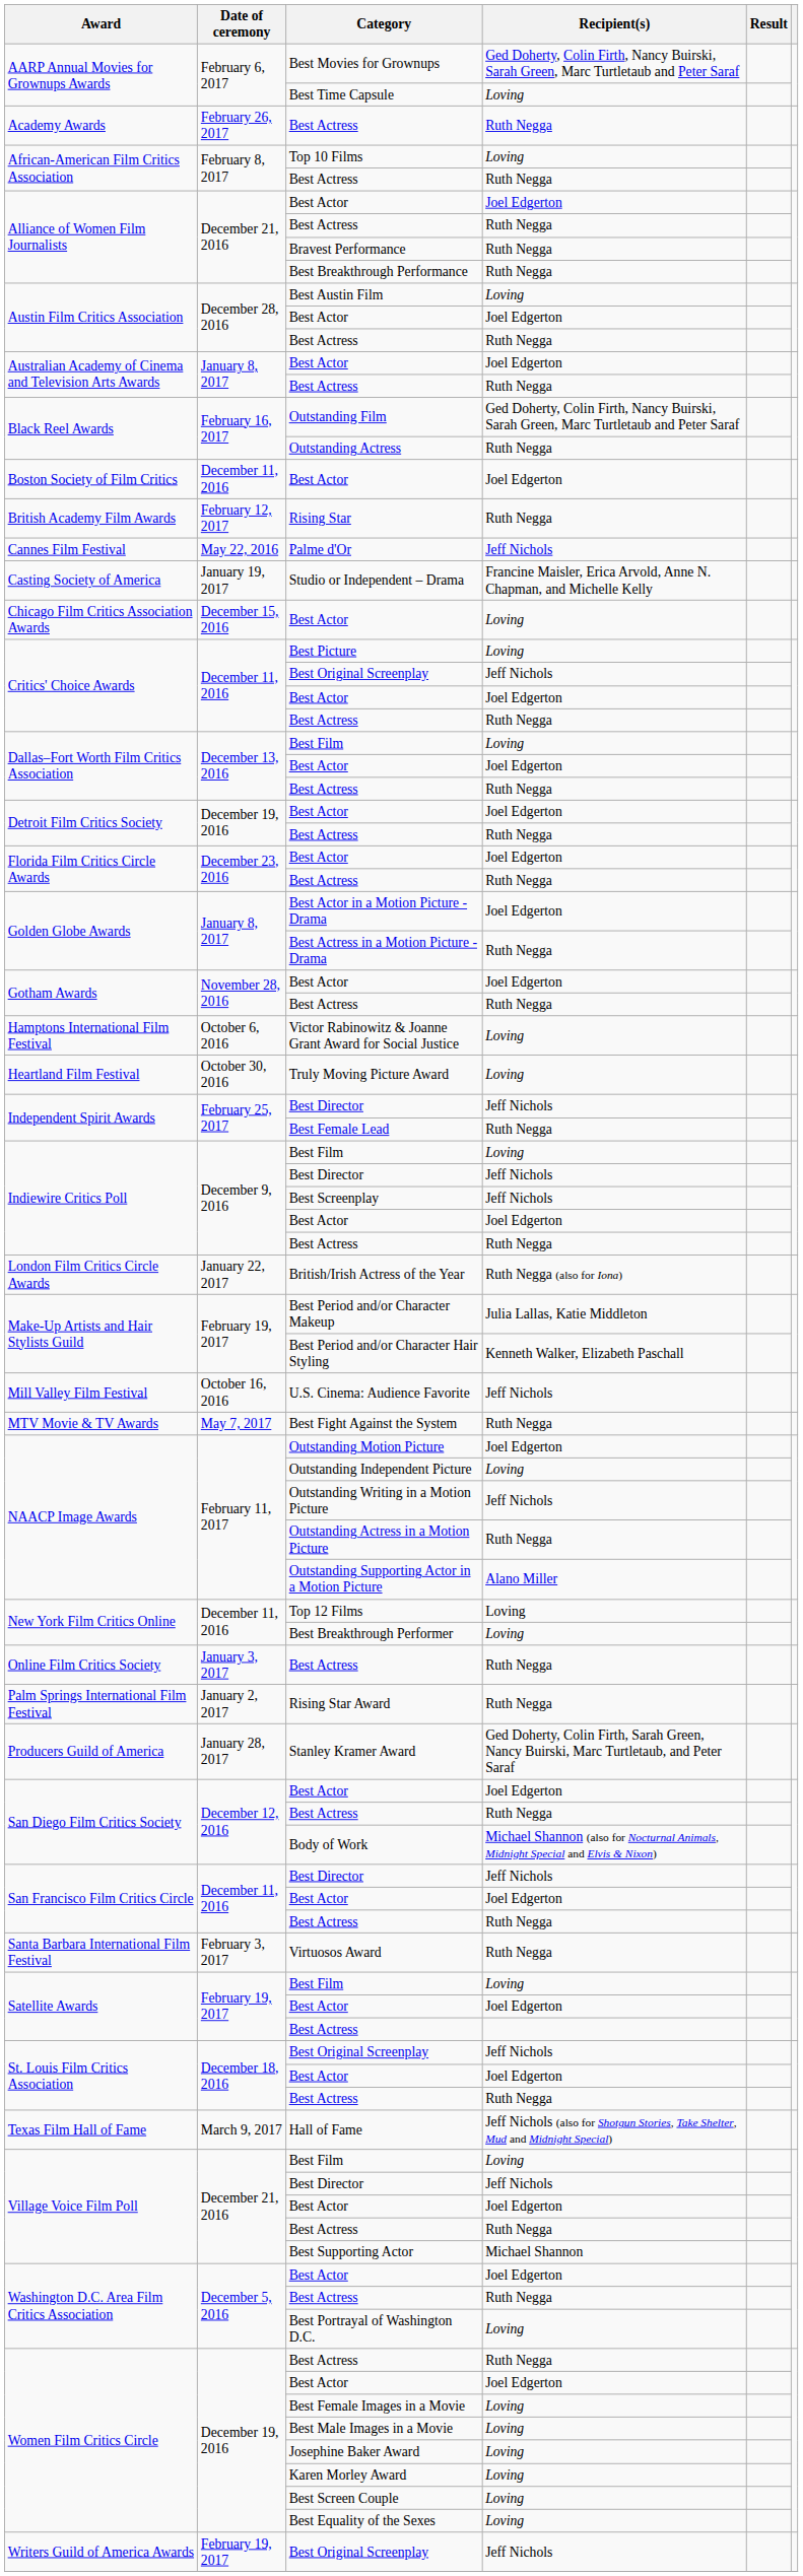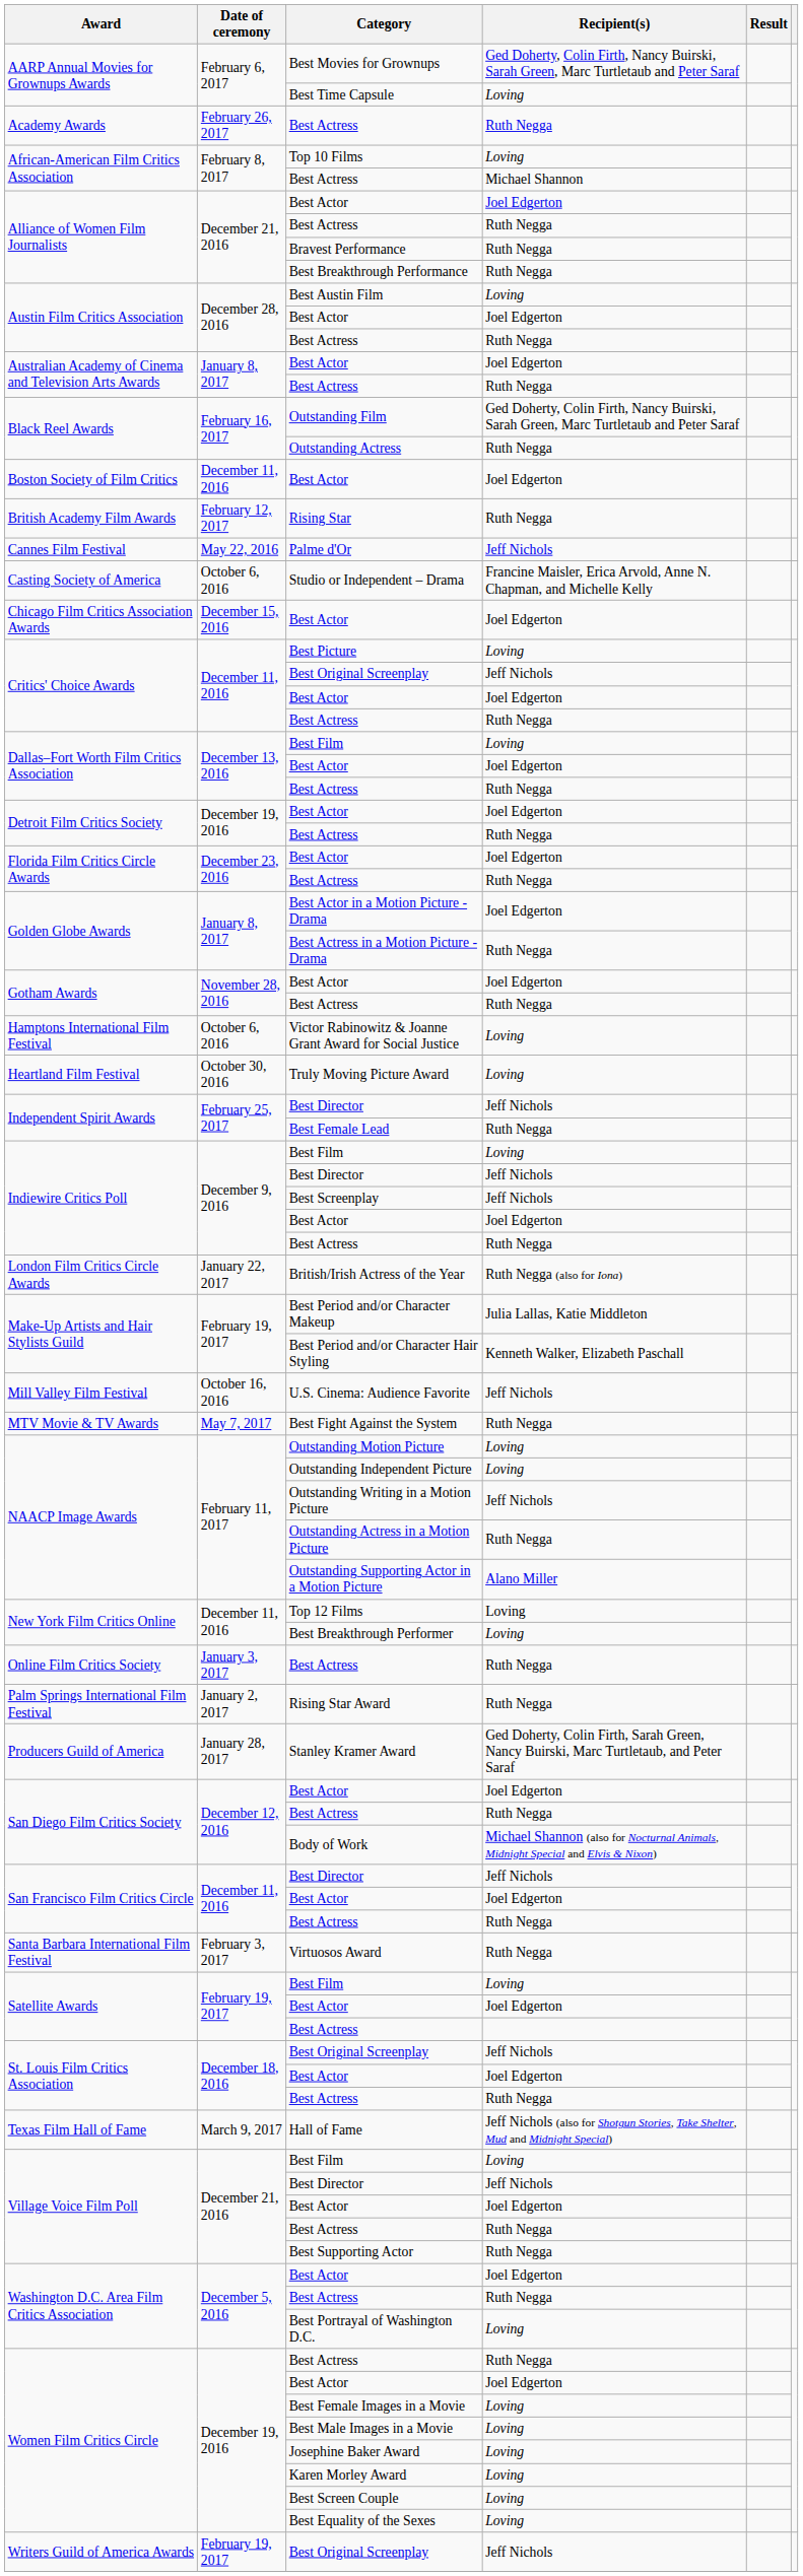 <table class="wikitable plainrowheaders sortable" style="font-size: 95%;">
 <tr>
 <th scope="col">Award</th>
 <th scope="col">Date of ceremony</th>
 <th scope="col">Category</th>
 <th scope="col">Recipient(s)</th>
 <th scope="col">Result</th>
 <th scope="col" class="unsortable"></th>
 </tr>
 <tr>
 <td rowspan="2"><a href='#'>AARP Annual Movies for Grownups Awards</a></td>
 <td rowspan="2">February 6, 2017</td>
 <td>Best Movies for Grownups</td>
 <td><a href='#'>Ged Doherty</a>, <a href='#'>Colin Firth</a>, Nancy Buirski, <a href='#'>Sarah Green</a>, Marc Turtletaub and <a href='#'>Peter Saraf</a></td>
 <td></td>
 <td rowspan="2"><br><br></td>
 </tr>
 <tr>
 <td>Best Time Capsule</td>
 <td><em>Loving</em></td>
 <td></td>
 </tr>
 <tr>
 <td><a href='#'>Academy Awards</a></td>
 <td><a href='#'>February 26, 2017</a></td>
 <td><a href='#'>Best Actress</a></td>
 <td><a href='#'>Ruth Negga</a></td>
 <td></td>
 <td rowspan="1"></td>
 </tr>
 <tr>
 <td rowspan="2"><a href='#'>African-American Film Critics Association</a></td>
 <td rowspan="2">February 8, 2017</td>
 <td>Top 10 Films</td>
 <td><em>Loving</em></td>
 <td></td>
 <td rowspan="2"></td>
 </tr>
 <tr>
 <td>Best Actress</td>
-<td>Ruth Negga</td>
+<td>Michael Shannon</td>
 <td></td>
 </tr>
 <tr>
 <td rowspan="4"><a href='#'>Alliance of Women Film Journalists</a></td>
 <td rowspan="4">December 21, 2016</td>
 <td>Best Actor</td>
 <td><a href='#'>Joel Edgerton</a></td>
 <td></td>
 <td rowspan="4"><br><br></td>
 </tr>
 <tr>
 <td>Best Actress</td>
 <td>Ruth Negga</td>
 <td></td>
 </tr>
 <tr>
 <td>Bravest Performance</td>
 <td>Ruth Negga</td>
 <td></td>
 </tr>
 <tr>
 <td>Best Breakthrough Performance</td>
 <td>Ruth Negga</td>
 <td></td>
 </tr>
 <tr>
 <td rowspan="3"><a href='#'>Austin Film Critics Association</a></td>
 <td rowspan="3">December 28, 2016</td>
 <td>Best Austin Film</td>
 <td><em>Loving</em></td>
 <td></td>
 <td rowspan="3"><br></td>
 </tr>
 <tr>
 <td>Best Actor</td>
 <td>Joel Edgerton</td>
 <td></td>
 </tr>
 <tr>
 <td>Best Actress</td>
 <td>Ruth Negga</td>
 <td></td>
 </tr>
 <tr>
 <td rowspan="2"><a href='#'>Australian Academy of Cinema and Television Arts Awards</a></td>
 <td rowspan="2"><a href='#'>January 8, 2017</a></td>
 <td><a href='#'>Best Actor</a></td>
 <td>Joel Edgerton</td>
 <td></td>
 <td rowspan="2"><br></td>
 </tr>
 <tr>
 <td><a href='#'>Best Actress</a></td>
 <td>Ruth Negga</td>
 <td></td>
 </tr>
 <tr>
 <td rowspan="2"><a href='#'>Black Reel Awards</a></td>
 <td rowspan="2"><a href='#'>February 16, 2017</a></td>
 <td><a href='#'>Outstanding Film</a></td>
 <td>Ged Doherty, Colin Firth, Nancy Buirski, Sarah Green, Marc Turtletaub and Peter Saraf</td>
 <td></td>
 <td rowspan="2"></td>
 </tr>
 <tr>
 <td><a href='#'>Outstanding Actress</a></td>
 <td>Ruth Negga</td>
 <td></td>
 </tr>
 <tr>
 <td><a href='#'>Boston Society of Film Critics</a></td>
 <td><a href='#'>December 11, 2016</a></td>
 <td><a href='#'>Best Actor</a></td>
 <td>Joel Edgerton</td>
 <td></td>
 <td rowspan="1"></td>
 </tr>
 <tr>
 <td><a href='#'>British Academy Film Awards</a></td>
 <td><a href='#'>February 12, 2017</a></td>
 <td><a href='#'>Rising Star</a></td>
 <td>Ruth Negga</td>
 <td></td>
 <td rowspan="1"></td>
 </tr>
 <tr>
 <td><a href='#'>Cannes Film Festival</a></td>
 <td><a href='#'>May 22, 2016</a></td>
 <td><a href='#'>Palme d'Or</a></td>
 <td><a href='#'>Jeff Nichols</a></td>
 <td></td>
 <td rowspan="1"><br></td>
 </tr>
 <tr>
 <td><a href='#'>Casting Society of America</a></td>
-<td>January 19, 2017</td>
+<td>October 6, 2016</td>
 <td>Studio or Independent – Drama</td>
 <td>Francine Maisler, Erica Arvold, Anne N. Chapman, and Michelle Kelly</td>
 <td></td>
 <td rowspan="1"><br></td>
 </tr>
 <tr>
 <td><a href='#'>Chicago Film Critics Association Awards</a></td>
 <td><a href='#'>December 15, 2016</a></td>
 <td><a href='#'>Best Actor</a></td>
-<td><em>Loving</em></td>
+<td>Joel Edgerton</td>
 <td></td>
 <td rowspan="1"><br></td>
 </tr>
 <tr>
 <td rowspan="4"><a href='#'>Critics' Choice Awards</a></td>
 <td rowspan="4"><a href='#'>December 11, 2016</a></td>
 <td><a href='#'>Best Picture</a></td>
 <td><em>Loving</em></td>
 <td></td>
 <td rowspan="4"><br></td>
 </tr>
 <tr>
 <td><a href='#'>Best Original Screenplay</a></td>
 <td>Jeff Nichols</td>
 <td></td>
 </tr>
 <tr>
 <td><a href='#'>Best Actor</a></td>
 <td>Joel Edgerton</td>
 <td></td>
 </tr>
 <tr>
 <td><a href='#'>Best Actress</a></td>
 <td>Ruth Negga</td>
 <td></td>
 </tr>
 <tr>
 <td rowspan="3"><a href='#'>Dallas–Fort Worth Film Critics Association</a></td>
 <td rowspan="3"><a href='#'>December 13, 2016</a></td>
 <td><a href='#'>Best Film</a></td>
 <td><em>Loving</em></td>
 <td></td>
 <td rowspan="3"></td>
 </tr>
 <tr>
 <td><a href='#'>Best Actor</a></td>
 <td>Joel Edgerton</td>
 <td></td>
 </tr>
 <tr>
 <td><a href='#'>Best Actress</a></td>
 <td>Ruth Negga</td>
 <td></td>
 </tr>
 <tr>
 <td rowspan="2"><a href='#'>Detroit Film Critics Society</a></td>
 <td rowspan="2">December 19, 2016</td>
 <td><a href='#'>Best Actor</a></td>
 <td>Joel Edgerton</td>
 <td></td>
 <td rowspan="2"><br></td>
 </tr>
 <tr>
 <td><a href='#'>Best Actress</a></td>
 <td>Ruth Negga</td>
 <td></td>
 </tr>
 <tr>
 <td rowspan="2"><a href='#'>Florida Film Critics Circle Awards</a></td>
 <td rowspan="2"><a href='#'>December 23, 2016</a></td>
 <td><a href='#'>Best Actor</a></td>
 <td>Joel Edgerton</td>
 <td></td>
 <td rowspan="2"></td>
 </tr>
 <tr>
 <td><a href='#'>Best Actress</a></td>
 <td>Ruth Negga</td>
 <td></td>
 </tr>
 <tr>
 <td rowspan="2"><a href='#'>Golden Globe Awards</a></td>
 <td rowspan="2"><a href='#'>January 8, 2017</a></td>
 <td><a href='#'>Best Actor in a Motion Picture - Drama</a></td>
 <td>Joel Edgerton</td>
 <td></td>
 <td rowspan="2"><br></td>
 </tr>
 <tr>
 <td><a href='#'>Best Actress in a Motion Picture - Drama</a></td>
 <td>Ruth Negga</td>
 <td></td>
 </tr>
 <tr>
 <td rowspan="2"><a href='#'>Gotham Awards</a></td>
 <td rowspan="2"><a href='#'>November 28, 2016</a></td>
 <td>Best Actor</td>
 <td>Joel Edgerton</td>
 <td></td>
 <td rowspan="2"><br></td>
 </tr>
 <tr>
 <td>Best Actress</td>
 <td>Ruth Negga</td>
 <td></td>
 </tr>
 <tr>
 <td><a href='#'>Hamptons International Film Festival</a></td>
 <td>October 6, 2016</td>
 <td>Victor Rabinowitz & Joanne Grant Award for Social Justice</td>
 <td><em>Loving</em></td>
 <td></td>
 <td rowspan="1"></td>
 </tr>
 <tr>
 <td><a href='#'>Heartland Film Festival</a></td>
 <td>October 30, 2016</td>
 <td>Truly Moving Picture Award</td>
 <td><em>Loving</em></td>
 <td></td>
 <td rowspan="1"></td>
 </tr>
 <tr>
 <td rowspan="2"><a href='#'>Independent Spirit Awards</a></td>
 <td rowspan="2"><a href='#'>February 25, 2017</a></td>
 <td><a href='#'>Best Director</a></td>
 <td>Jeff Nichols</td>
 <td></td>
 <td rowspan="2"></td>
 </tr>
 <tr>
 <td><a href='#'>Best Female Lead</a></td>
 <td>Ruth Negga</td>
 <td></td>
 </tr>
 <tr>
 <td rowspan="5"><a href='#'>Indiewire Critics Poll</a></td>
 <td rowspan="5">December 9, 2016</td>
 <td>Best Film</td>
 <td><em>Loving</em></td>
 <td></td>
 <td rowspan="5"><br><br><br><br></td>
 </tr>
 <tr>
 <td>Best Director</td>
 <td>Jeff Nichols </td>
 <td></td>
 </tr>
 <tr>
 <td>Best Screenplay</td>
 <td>Jeff Nichols </td>
 <td></td>
 </tr>
 <tr>
 <td>Best Actor</td>
 <td>Joel Edgerton</td>
 <td></td>
 </tr>
 <tr>
 <td>Best Actress</td>
 <td>Ruth Negga</td>
 <td></td>
 </tr>
 <tr>
 <td><a href='#'>London Film Critics Circle Awards</a></td>
 <td>January 22, 2017</td>
 <td>British/Irish Actress of the Year</td>
 <td>Ruth Negga <small>(also for <em>Iona</em>)</small></td>
 <td></td>
 <td rowspan="1"><br></td>
 </tr>
 <tr>
 <td rowspan="2"><a href='#'>Make-Up Artists and Hair Stylists Guild</a></td>
 <td rowspan="2">February 19, 2017</td>
 <td>Best Period and/or Character Makeup</td>
 <td>Julia Lallas, Katie Middleton</td>
 <td></td>
 <td rowspan="2"></td>
 </tr>
 <tr>
 <td>Best Period and/or Character Hair Styling</td>
 <td>Kenneth Walker, Elizabeth Paschall</td>
 <td></td>
 </tr>
 <tr>
 <td><a href='#'>Mill Valley Film Festival</a></td>
 <td>October 16, 2016</td>
 <td>U.S. Cinema: Audience Favorite</td>
 <td>Jeff Nichols</td>
 <td></td>
 <td rowspan="1"></td>
 </tr>
 <tr>
 <td><a href='#'>MTV Movie & TV Awards</a></td>
 <td><a href='#'>May 7, 2017</a></td>
 <td>Best Fight Against the System</td>
 <td>Ruth Negga</td>
 <td></td>
 <td></td>
 </tr>
 <tr>
 <td rowspan="5"><a href='#'>NAACP Image Awards</a></td>
 <td rowspan="5">February 11, 2017</td>
 <td><a href='#'>Outstanding Motion Picture</a></td>
-<td>Joel Edgerton</td>
+<td><em>Loving</em></td>
 <td></td>
 <td rowspan="5"></td>
 </tr>
 <tr>
 <td>Outstanding Independent Picture</td>
 <td><em>Loving</em></td>
 <td></td>
 </tr>
 <tr>
 <td>Outstanding Writing in a Motion Picture</td>
 <td>Jeff Nichols</td>
 <td></td>
 </tr>
 <tr>
 <td><a href='#'>Outstanding Actress in a Motion Picture</a></td>
 <td>Ruth Negga</td>
 <td></td>
 </tr>
 <tr>
 <td><a href='#'>Outstanding Supporting Actor in a Motion Picture</a></td>
 <td><a href='#'>Alano Miller</a></td>
 <td></td>
 </tr>
 <tr>
 <td rowspan="2"><a href='#'>New York Film Critics Online</a></td>
 <td rowspan="2">December 11, 2016</td>
 <td>Top 12 Films</td>
 <td>Loving</td>
 <td></td>
 <td rowspan="2"></td>
 </tr>
 <tr>
 <td>Best Breakthrough Performer</td>
 <td><em>Loving</em></td>
 <td></td>
 </tr>
 <tr>
 <td><a href='#'>Online Film Critics Society</a></td>
 <td><a href='#'>January 3, 2017</a></td>
 <td><a href='#'>Best Actress</a></td>
 <td>Ruth Negga</td>
 <td></td>
 <td rowspan="1"><br></td>
 </tr>
 <tr>
 <td><a href='#'>Palm Springs International Film Festival</a></td>
 <td>January 2, 2017</td>
 <td>Rising Star Award</td>
 <td>Ruth Negga</td>
 <td></td>
 <td rowspan="1"></td>
 </tr>
 <tr>
 <td><a href='#'>Producers Guild of America</a></td>
 <td>January 28, 2017</td>
 <td>Stanley Kramer Award</td>
 <td>Ged Doherty, Colin Firth, Sarah Green, Nancy Buirski, Marc Turtletaub, and Peter Saraf</td>
 <td></td>
 <td rowspan="1"><br></td>
 </tr>
 <tr>
 <td rowspan="3"><a href='#'>San Diego Film Critics Society</a></td>
 <td rowspan="3"><a href='#'>December 12, 2016</a></td>
 <td><a href='#'>Best Actor</a></td>
 <td>Joel Edgerton</td>
 <td></td>
 <td rowspan="3"><br></td>
 </tr>
 <tr>
 <td><a href='#'>Best Actress</a></td>
 <td>Ruth Negga</td>
 <td></td>
 </tr>
 <tr>
 <td>Body of Work</td>
 <td><a href='#'>Michael Shannon</a> <small>(also for <em><a href='#'>Nocturnal Animals</a></em>, <em><a href='#'>Midnight Special</a></em> and <em><a href='#'>Elvis & Nixon</a></em>)</small></td>
 <td></td>
 </tr>
 <tr>
 <td rowspan="3"><a href='#'>San Francisco Film Critics Circle</a></td>
 <td rowspan="3"><a href='#'>December 11, 2016</a></td>
 <td><a href='#'>Best Director</a></td>
 <td>Jeff Nichols</td>
 <td></td>
 <td rowspan="3"><br></td>
 </tr>
 <tr>
 <td><a href='#'>Best Actor</a></td>
 <td>Joel Edgerton</td>
 <td></td>
 </tr>
 <tr>
 <td><a href='#'>Best Actress</a></td>
 <td>Ruth Negga</td>
 <td></td>
 </tr>
 <tr>
 <td><a href='#'>Santa Barbara International Film Festival</a></td>
 <td>February 3, 2017</td>
 <td>Virtuosos Award</td>
 <td>Ruth Negga</td>
 <td></td>
 <td rowspan="1"></td>
 </tr>
 <tr>
 <td rowspan="3"><a href='#'>Satellite Awards</a></td>
 <td rowspan="3"><a href='#'>February 19, 2017</a></td>
 <td><a href='#'>Best Film</a></td>
 <td><em>Loving</em></td>
 <td></td>
 <td rowspan="3"></td>
 </tr>
 <tr>
 <td><a href='#'>Best Actor</a></td>
 <td>Joel Edgerton</td>
 <td></td>
 </tr>
 <tr>
 <td><a href='#'>Best Actress</a></td>
 <td> </td>
 <td></td>
 </tr>
 <tr>
 <td rowspan="3"><a href='#'>St. Louis Film Critics Association</a></td>
 <td rowspan="3"><a href='#'>December 18, 2016</a></td>
 <td><a href='#'>Best Original Screenplay</a></td>
 <td>Jeff Nichols</td>
 <td></td>
 <td rowspan="3"></td>
 </tr>
 <tr>
 <td><a href='#'>Best Actor</a></td>
 <td>Joel Edgerton</td>
 <td></td>
 </tr>
 <tr>
 <td><a href='#'>Best Actress</a></td>
 <td>Ruth Negga</td>
 <td></td>
 </tr>
 <tr>
 <td><a href='#'>Texas Film Hall of Fame</a></td>
 <td>March 9, 2017</td>
 <td>Hall of Fame</td>
 <td>Jeff Nichols <small>(also for <em><a href='#'>Shotgun Stories</a></em>, <em><a href='#'>Take Shelter</a></em>, <em><a href='#'>Mud</a></em> and <em><a href='#'>Midnight Special</a></em>)</small></td>
 <td></td>
 <td rowspan="1"><br></td>
 </tr>
 <tr>
 <td rowspan="5"><a href='#'>Village Voice Film Poll</a></td>
 <td rowspan="5">December 21, 2016</td>
 <td>Best Film</td>
 <td><em>Loving</em></td>
 <td></td>
 <td rowspan="5"><br><br><br><br></td>
 </tr>
 <tr>
 <td>Best Director</td>
 <td>Jeff Nichols</td>
 <td></td>
 </tr>
 <tr>
 <td>Best Actor</td>
 <td>Joel Edgerton</td>
 <td></td>
 </tr>
 <tr>
 <td>Best Actress</td>
 <td>Ruth Negga</td>
 <td></td>
 </tr>
 <tr>
 <td>Best Supporting Actor</td>
-<td>Michael Shannon</td>
+<td>Ruth Negga</td>
 <td></td>
 </tr>
 <tr>
 <td rowspan="3"><a href='#'>Washington D.C. Area Film Critics Association</a></td>
 <td rowspan="3"><a href='#'>December 5, 2016</a></td>
 <td><a href='#'>Best Actor</a></td>
 <td>Joel Edgerton</td>
 <td></td>
 <td rowspan="3"></td>
 </tr>
 <tr>
 <td><a href='#'>Best Actress</a></td>
 <td>Ruth Negga</td>
 <td></td>
 </tr>
 <tr>
 <td>Best Portrayal of Washington D.C.</td>
 <td><em>Loving</em></td>
 <td></td>
 </tr>
 <tr>
 <td rowspan="8"><a href='#'>Women Film Critics Circle</a></td>
 <td rowspan="8">December 19, 2016</td>
 <td>Best Actress</td>
 <td>Ruth Negga</td>
 <td></td>
 <td rowspan="8"><br></td>
 </tr>
 <tr>
 <td>Best Actor</td>
 <td>Joel Edgerton</td>
 <td></td>
 </tr>
 <tr>
 <td>Best Female Images in a Movie</td>
 <td><em>Loving</em></td>
 <td></td>
 </tr>
 <tr>
 <td>Best Male Images in a Movie</td>
 <td><em>Loving</em></td>
 <td></td>
 </tr>
 <tr>
 <td>Josephine Baker Award</td>
 <td><em>Loving</em></td>
 <td></td>
 </tr>
 <tr>
 <td>Karen Morley Award</td>
 <td><em>Loving</em></td>
 <td></td>
 </tr>
 <tr>
 <td>Best Screen Couple</td>
 <td><em>Loving</em></td>
 <td></td>
 </tr>
 <tr>
 <td>Best Equality of the Sexes</td>
 <td><em>Loving</em></td>
 <td></td>
 </tr>
 <tr>
 <td><a href='#'>Writers Guild of America Awards</a></td>
 <td><a href='#'>February 19, 2017</a></td>
 <td><a href='#'>Best Original Screenplay</a></td>
 <td>Jeff Nichols</td>
 <td></td>
 <td rowspan="1"></td>
 </tr>
 <tr>
 </tr>
 </table>
